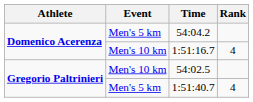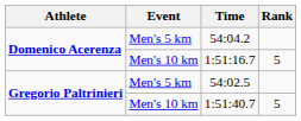 <table class="wikitable" style="text-align:center; font-size:90%;">
 <tr>
 <th>Athlete</th>
 <th>Event</th>
 <th>Time</th>
 <th>Rank</th>
 </tr>
 <tr>
 <td align=left rowspan=2><strong><a href='#'>Domenico Acerenza</a></strong></td>
 <td align=left><a href='#'>Men's 5 km</a></td>
 <td>54:04.2</td>
 <td></td>
 </tr>
 <tr>
 <td align=left><a href='#'>Men's 10 km</a></td>
 <td>1:51:16.7</td>
-<td>4</td>
+<td>5</td>
 </tr>
 <tr>
 <td align=left rowspan=2><strong><a href='#'>Gregorio Paltrinieri</a></strong></td>
-<td align=left><a href='#'>Men's 10 km</a></td>
+<td align=left><a href='#'>Men's 5 km</a></td>
 <td>54:02.5</td>
 <td></td>
 </tr>
 <tr>
-<td align=left><a href='#'>Men's 5 km</a></td>
+<td align=left><a href='#'>Men's 10 km</a></td>
 <td>1:51:40.7</td>
-<td>4</td>
+<td>5</td>
 </tr>
 </table>
